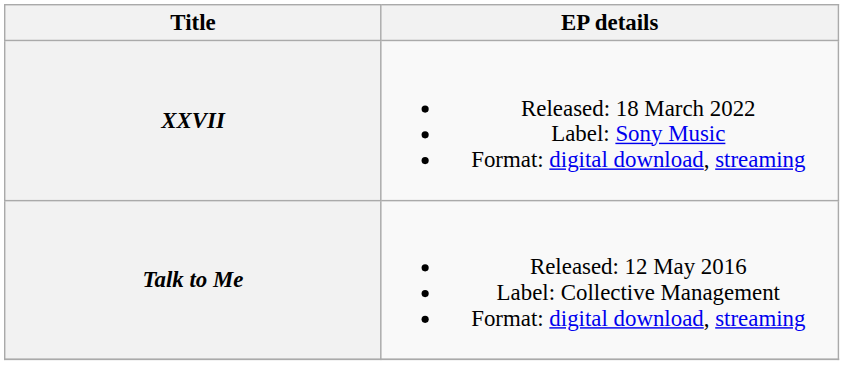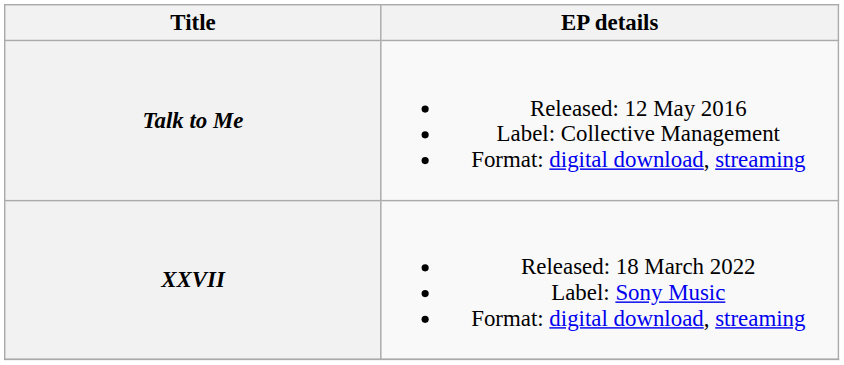 <table class="wikitable plainrowheaders" style="text-align:center;">
 <tr>
 <th scope="col" style="width:16em;">Title</th>
 <th scope="col" style="width:19.5em;">EP details</th>
 </tr>
 <tr>
+<th scope="row"><em>Talk to Me</em></th>
+<td><br><ul><li>Released: 12 May 2016</li><li>Label: Collective Management</li><li>Format: <a href='#'>digital download</a>, <a href='#'>streaming</a></li></ul></td>
+</tr>
+<tr>
 <th scope="row"><em>XXVII</em></th>
 <td><br><ul><li>Released: 18 March 2022</li><li>Label: <a href='#'>Sony Music</a></li><li>Format: <a href='#'>digital download</a>, <a href='#'>streaming</a></li></ul></td>
 </tr>
 <tr>
-<th scope="row"><em>Talk to Me</em></th>
-<td><br><ul><li>Released: 12 May 2016</li><li>Label: Collective Management</li><li>Format: <a href='#'>digital download</a>, <a href='#'>streaming</a></li></ul></td>
-</tr>
-<tr>
 </tr>
 </table>
